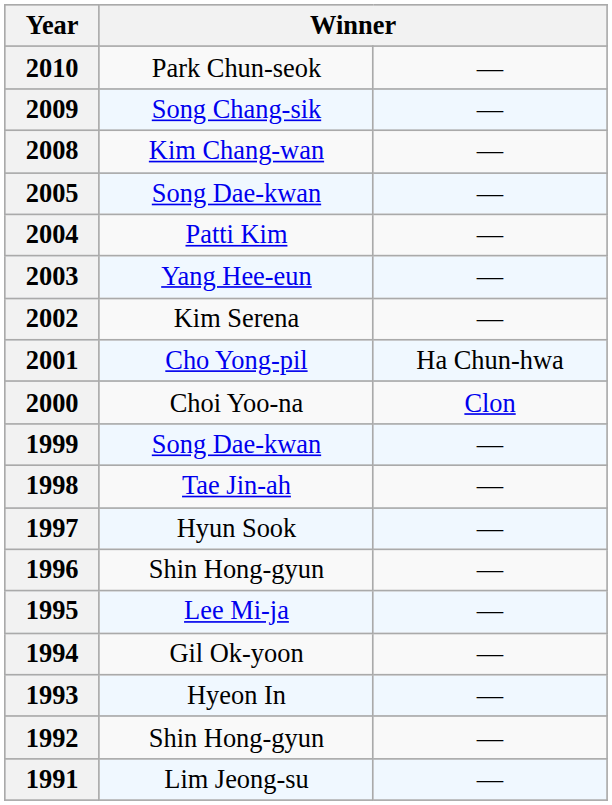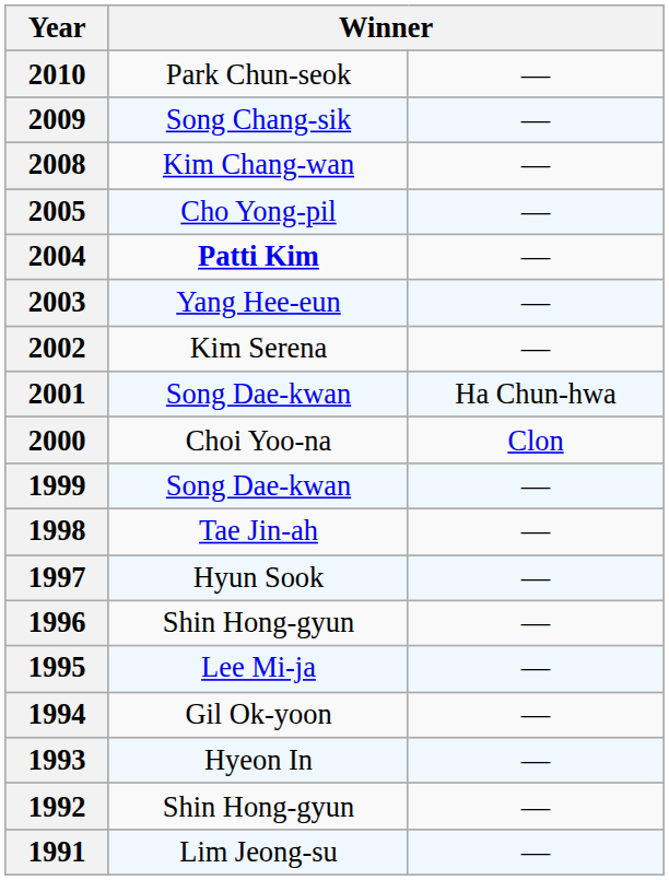 <table class="wikitable plainrowheaders" style="text-align: center">
 <tr>
 <th scope="col" width="50">Year</th>
 <th scope="col" width="300" colspan="2">Winner</th>
 </tr>
 <tr>
 <th scope="row" style="text-align:center;">2010</th>
 <td>Park Chun-seok</td>
 <td>—</td>
 </tr>
 <tr style="background:#F0F8FF">
 <th scope="row" style="text-align:center;">2009</th>
 <td><a href='#'>Song Chang-sik</a></td>
 <td>—</td>
 </tr>
 <tr>
 <th scope="row" style="text-align:center;">2008</th>
 <td><a href='#'>Kim Chang-wan</a></td>
 <td>—</td>
 </tr>
 <tr style="background:#F0F8FF">
 <th scope="row" style="text-align:center;">2005</th>
-<td><a href='#'>Song Dae-kwan</a></td>
+<td><a href='#'>Cho Yong-pil</a></td>
 <td>—</td>
 </tr>
 <tr>
 <th scope="row" style="text-align:center;">2004</th>
-<td><a href='#'>Patti Kim</a></td>
+<td><strong><a href='#'>Patti Kim</a></strong></td>
 <td>—</td>
 </tr>
 <tr style="background:#F0F8FF">
 <th scope="row" style="text-align:center;">2003</th>
 <td><a href='#'>Yang Hee-eun</a></td>
 <td>—</td>
 </tr>
 <tr>
 <th scope="row" style="text-align:center;">2002</th>
 <td>Kim Serena</td>
 <td>—</td>
 </tr>
 <tr style="background:#F0F8FF">
 <th scope="row" style="text-align:center;">2001</th>
-<td><a href='#'>Cho Yong-pil</a></td>
+<td><a href='#'>Song Dae-kwan</a></td>
 <td>Ha Chun-hwa</td>
 </tr>
 <tr>
 <th scope="row" style="text-align:center;">2000</th>
 <td>Choi Yoo-na</td>
 <td><a href='#'>Clon</a></td>
 </tr>
 <tr style="background:#F0F8FF">
 <th scope="row" style="text-align:center;">1999</th>
 <td><a href='#'>Song Dae-kwan</a></td>
 <td>—</td>
 </tr>
 <tr>
 <th scope="row" style="text-align:center;">1998</th>
 <td><a href='#'>Tae Jin-ah</a></td>
 <td>—</td>
 </tr>
 <tr style="background:#F0F8FF">
 <th scope="row" style="text-align:center;">1997</th>
 <td>Hyun Sook</td>
 <td>—</td>
 </tr>
 <tr>
 <th scope="row" style="text-align:center;">1996</th>
 <td>Shin Hong-gyun</td>
 <td>—</td>
 </tr>
 <tr style="background:#F0F8FF">
 <th scope="row" style="text-align:center;">1995</th>
 <td><a href='#'>Lee Mi-ja</a></td>
 <td>—</td>
 </tr>
 <tr>
 <th scope="row" style="text-align:center;">1994</th>
 <td>Gil Ok-yoon</td>
 <td>—</td>
 </tr>
 <tr style="background:#F0F8FF">
 <th scope="row" style="text-align:center;">1993</th>
 <td>Hyeon In</td>
 <td>—</td>
 </tr>
 <tr>
 <th scope="row" style="text-align:center;">1992</th>
 <td>Shin Hong-gyun</td>
 <td>—</td>
 </tr>
 <tr style="background:#F0F8FF">
 <th scope="row" style="text-align:center;">1991</th>
 <td>Lim Jeong-su</td>
 <td>—</td>
 </tr>
 </table>
